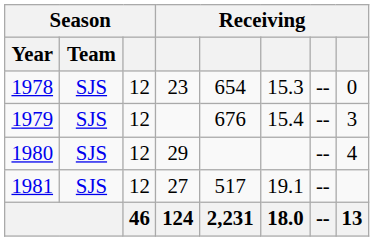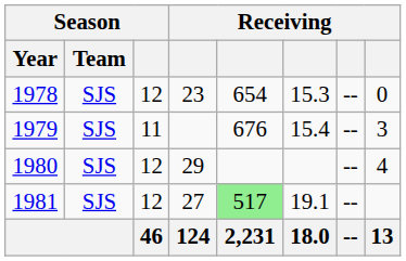 <table class= "wikitable sortable" float="left" border="1" style="text-align:center; width:45%;">
 <tr>
 <th colspan=3>Season</th>
 <th colspan=5>Receiving</th>
 </tr>
 <tr>
 <th>Year</th>
 <th>Team</th>
 <th></th>
 <th></th>
 <th></th>
 <th></th>
 <th></th>
 <th></th>
 </tr>
 <tr>
 <td><a href='#'>1978</a></td>
 <td><a href='#'>SJS</a></td>
 <td>12</td>
 <td>23</td>
 <td>654</td>
 <td>15.3</td>
 <td>--</td>
 <td>0</td>
 </tr>
 <tr>
 <td><a href='#'>1979</a></td>
 <td><a href='#'>SJS</a></td>
-<td>12</td>
+<td>11</td>
 <td></td>
 <td>676</td>
 <td>15.4</td>
 <td>--</td>
 <td>3</td>
 </tr>
 <tr>
 <td><a href='#'>1980</a></td>
 <td><a href='#'>SJS</a></td>
 <td>12</td>
 <td>29</td>
 <td></td>
 <td></td>
 <td>--</td>
 <td>4</td>
 </tr>
 <tr>
 <td><a href='#'>1981</a></td>
 <td><a href='#'>SJS</a></td>
 <td>12</td>
 <td>27</td>
-<td>517</td>
+<td style="background: lightgreen;">517</td>
 <td>19.1</td>
 <td>--</td>
 <td></td>
 </tr>
 <tr class="sortbottom">
 <th colspan="2"></th>
 <th>46</th>
 <th>124</th>
 <th>2,231</th>
 <th>18.0</th>
 <th>--</th>
 <th>13</th>
 </tr>
 </table>
